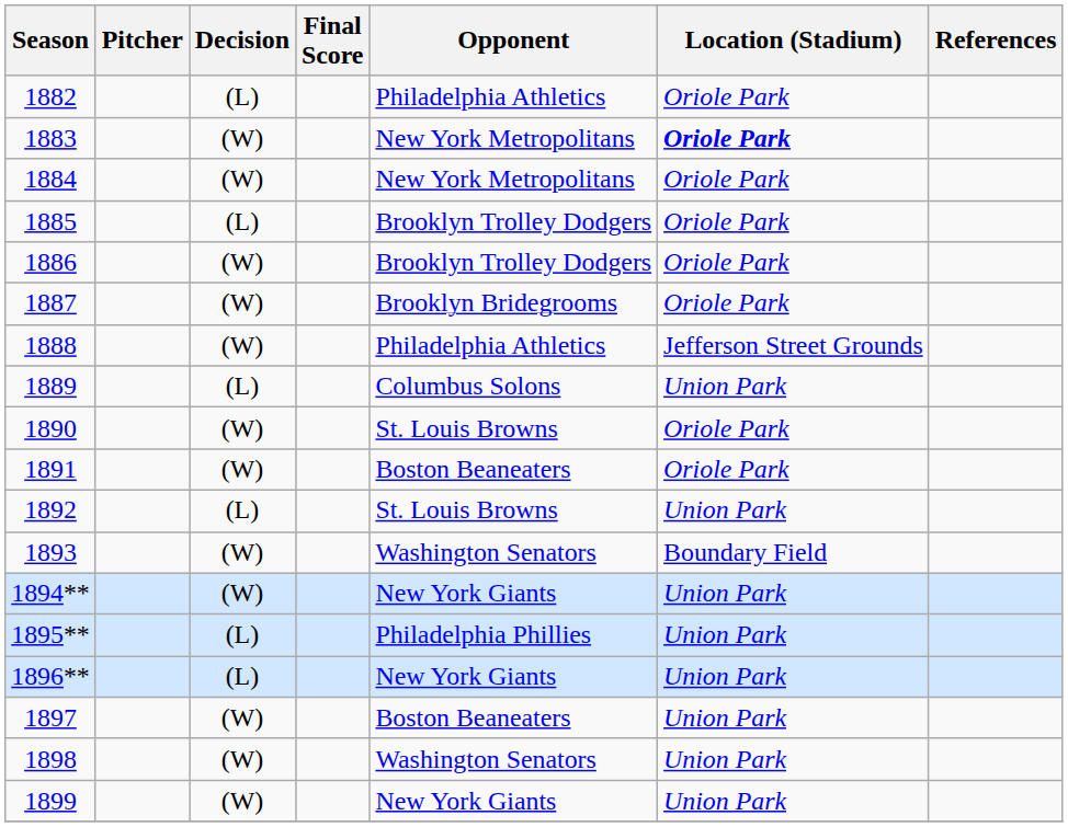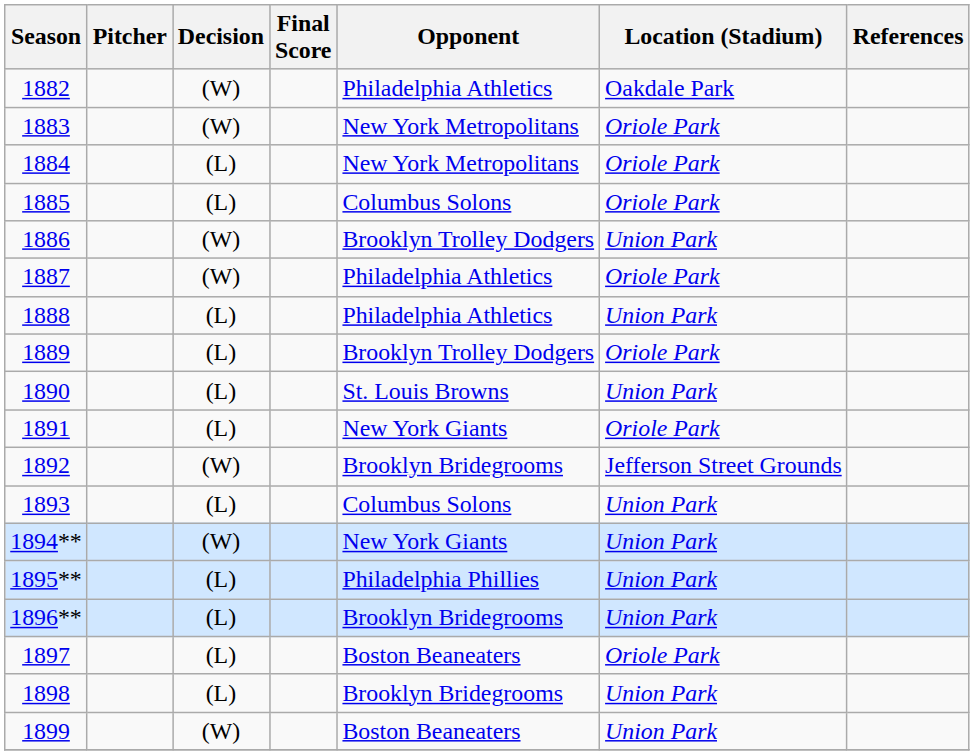 <table class="wikitable sortable">
 <tr>
 <th>Season</th>
 <th>Pitcher</th>
 <th>Decision</th>
 <th>Final<br>Score</th>
 <th>Opponent</th>
 <th>Location (Stadium)</th>
 <th class="unsortable">References</th>
 </tr>
 <tr>
 <td align=center><a href='#'>1882</a></td>
 <td></td>
-<td align=center>(L)</td>
+<td align=center>(W)</td>
 <td align=center></td>
 <td><a href='#'>Philadelphia Athletics</a></td>
-<td><em><a href='#'>Oriole Park</a></em></td>
+<td><a href='#'>Oakdale Park</a></td>
 <td align="center"></td>
 </tr>
 <tr>
 <td align=center><a href='#'>1883</a></td>
 <td></td>
 <td align=center>(W)</td>
 <td align=center></td>
 <td><a href='#'>New York Metropolitans</a></td>
-<td><strong><em><a href='#'>Oriole Park</a></em></strong></td>
+<td><em><a href='#'>Oriole Park</a></em></td>
 <td align="center"></td>
 </tr>
 <tr>
 <td align=center><a href='#'>1884</a></td>
 <td></td>
-<td align=center>(W)</td>
+<td align=center>(L)</td>
 <td align=center></td>
 <td><a href='#'>New York Metropolitans</a></td>
 <td><em><a href='#'>Oriole Park</a></em></td>
 <td align="center"></td>
 </tr>
 <tr>
 <td align=center><a href='#'>1885</a></td>
 <td> </td>
 <td align=center>(L)</td>
 <td align=center></td>
-<td><a href='#'>Brooklyn Trolley Dodgers</a></td>
+<td><a href='#'>Columbus Solons</a></td>
 <td><em><a href='#'>Oriole Park</a></em></td>
 <td align="center"></td>
 </tr>
 <tr>
 <td align=center><a href='#'>1886</a></td>
 <td></td>
 <td align=center>(W)</td>
 <td align=center></td>
 <td><a href='#'>Brooklyn Trolley Dodgers</a></td>
-<td><em><a href='#'>Oriole Park</a></em></td>
+<td><em><a href='#'>Union Park</a></em></td>
 <td align="center"></td>
 </tr>
 <tr>
 <td align=center><a href='#'>1887</a></td>
 <td> </td>
 <td align=center>(W)</td>
 <td align=center></td>
-<td><a href='#'>Brooklyn Bridegrooms</a></td>
+<td><a href='#'>Philadelphia Athletics</a></td>
 <td><em><a href='#'>Oriole Park</a></em></td>
 <td align="center"></td>
 </tr>
 <tr>
 <td align=center><a href='#'>1888</a></td>
 <td> </td>
-<td align=center>(W)</td>
+<td align=center>(L)</td>
 <td align=center></td>
 <td><a href='#'>Philadelphia Athletics</a></td>
-<td><a href='#'>Jefferson Street Grounds</a></td>
+<td><em><a href='#'>Union Park</a></em></td>
 <td align="center"></td>
 </tr>
 <tr>
 <td align=center><a href='#'>1889</a></td>
 <td> </td>
 <td align=center>(L)</td>
 <td align=center></td>
-<td><a href='#'>Columbus Solons</a></td>
-<td><em><a href='#'>Union Park</a></em></td>
+<td><a href='#'>Brooklyn Trolley Dodgers</a></td>
+<td><em><a href='#'>Oriole Park</a></em></td>
 <td align="center"></td>
 </tr>
 <tr>
 <td align=center><a href='#'>1890</a></td>
 <td></td>
-<td align=center>(W)</td>
-<td align=center></td>
-<td><a href='#'>St. Louis Browns</a></td>
-<td><em><a href='#'>Oriole Park</a></em></td>
-<td align="center"></td>
-</tr>
-<tr>
-<td align=center><a href='#'>1891</a></td>
-<td></td>
-<td align=center>(W)</td>
-<td align=center></td>
-<td><a href='#'>Boston Beaneaters</a></td>
-<td><em><a href='#'>Oriole Park</a></em></td>
-<td align="center"></td>
-</tr>
-<tr>
-<td align=center><a href='#'>1892</a></td>
-<td> </td>
 <td align=center>(L)</td>
 <td align=center></td>
 <td><a href='#'>St. Louis Browns</a></td>
 <td><em><a href='#'>Union Park</a></em></td>
 <td align="center"></td>
 </tr>
 <tr>
-<td align=center><a href='#'>1893</a></td>
+<td align=center><a href='#'>1891</a></td>
+<td></td>
+<td align=center>(L)</td>
+<td align=center></td>
+<td><a href='#'>New York Giants</a></td>
+<td><em><a href='#'>Oriole Park</a></em></td>
+<td align="center"></td>
+</tr>
+<tr>
+<td align=center><a href='#'>1892</a></td>
 <td> </td>
 <td align=center>(W)</td>
 <td align=center></td>
-<td><a href='#'>Washington Senators</a></td>
-<td><a href='#'>Boundary Field</a></td>
+<td><a href='#'>Brooklyn Bridegrooms</a></td>
+<td><a href='#'>Jefferson Street Grounds</a></td>
+<td align="center"></td>
+</tr>
+<tr>
+<td align=center><a href='#'>1893</a></td>
+<td> </td>
+<td align=center>(L)</td>
+<td align=center></td>
+<td><a href='#'>Columbus Solons</a></td>
+<td><em><a href='#'>Union Park</a></em></td>
 <td align="center"></td>
 </tr>
 <tr>
 <td style="background-color: #D0E7FF" align=center><a href='#'>1894</a>**</td>
 <td style="background-color: #D0E7FF"> </td>
 <td style="background-color: #D0E7FF" align=center>(W)</td>
 <td style="background-color: #D0E7FF" align=center></td>
 <td style="background-color: #D0E7FF"><a href='#'>New York Giants</a></td>
 <td style="background-color: #D0E7FF"><em><a href='#'>Union Park</a></em></td>
 <td style="background-color: #D0E7FF" align="center"></td>
 </tr>
 <tr>
 <td style="background-color: #D0E7FF" align=center><a href='#'>1895</a>**</td>
 <td style="background-color: #D0E7FF"></td>
 <td style="background-color: #D0E7FF" align=center>(L)</td>
 <td style="background-color: #D0E7FF" align=center></td>
 <td style="background-color: #D0E7FF"><a href='#'>Philadelphia Phillies</a></td>
 <td style="background-color: #D0E7FF"><em><a href='#'>Union Park</a></em></td>
 <td style="background-color: #D0E7FF" align="center"></td>
 </tr>
 <tr>
 <td style="background-color: #D0E7FF" align=center><a href='#'>1896</a>**</td>
 <td style="background-color: #D0E7FF"> </td>
 <td style="background-color: #D0E7FF" align=center>(L)</td>
 <td style="background-color: #D0E7FF" align=center></td>
-<td style="background-color: #D0E7FF"><a href='#'>New York Giants</a></td>
+<td style="background-color: #D0E7FF"><a href='#'>Brooklyn Bridegrooms</a></td>
 <td style="background-color: #D0E7FF"><em><a href='#'>Union Park</a></em></td>
 <td style="background-color: #D0E7FF" align="center"></td>
 </tr>
 <tr>
 <td align=center><a href='#'>1897</a></td>
+<td></td>
+<td align=center>(L)</td>
+<td align=center></td>
+<td><a href='#'>Boston Beaneaters</a></td>
+<td><em><a href='#'>Oriole Park</a></em></td>
+<td align="center"></td>
+</tr>
+<tr>
+<td align=center><a href='#'>1898</a></td>
+<td></td>
+<td align=center>(L)</td>
+<td align=center></td>
+<td><a href='#'>Brooklyn Bridegrooms</a></td>
+<td><em><a href='#'>Union Park</a></em></td>
+<td align="center"></td>
+</tr>
+<tr>
+<td align=center><a href='#'>1899</a></td>
 <td></td>
 <td align=center>(W)</td>
 <td align=center></td>
 <td><a href='#'>Boston Beaneaters</a></td>
 <td><em><a href='#'>Union Park</a></em></td>
 <td align="center"></td>
 </tr>
 <tr>
-<td align=center><a href='#'>1898</a></td>
-<td></td>
-<td align=center>(W)</td>
-<td align=center></td>
-<td><a href='#'>Washington Senators</a></td>
-<td><em><a href='#'>Union Park</a></em></td>
-<td align="center"></td>
-</tr>
-<tr>
-<td align=center><a href='#'>1899</a></td>
-<td></td>
-<td align=center>(W)</td>
-<td align=center></td>
-<td><a href='#'>New York Giants</a></td>
-<td><em><a href='#'>Union Park</a></em></td>
-<td align="center"></td>
-</tr>
-<tr>
 </tr>
 </table>
